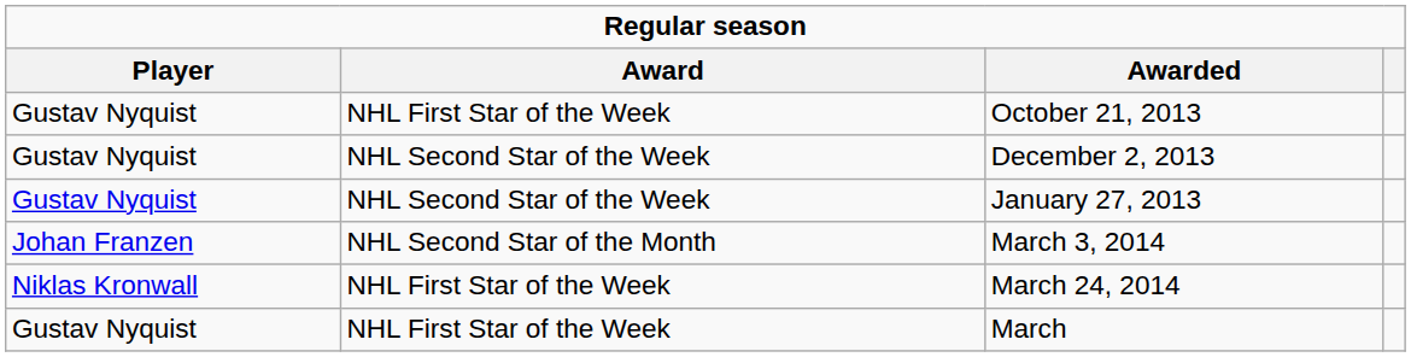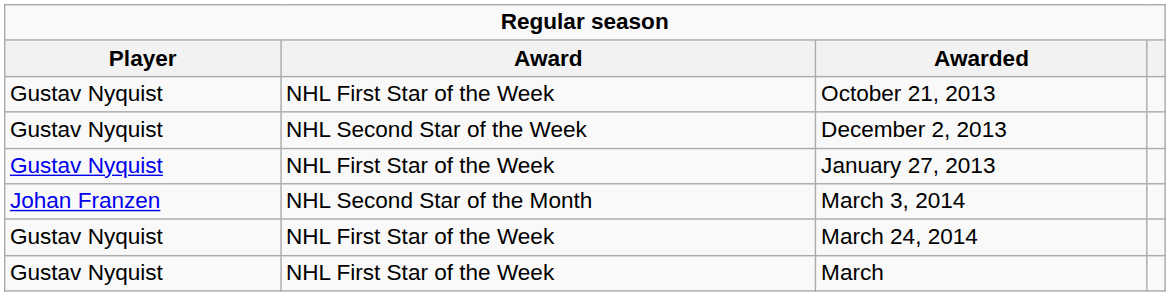 <table class="wikitable" style="width:52%;">
 <tr>
 <td colspan="10" style="text-align:center;"><strong>Regular season</strong></td>
 </tr>
 <tr>
 <th>Player</th>
 <th>Award</th>
 <th>Awarded</th>
 <th></th>
 </tr>
 <tr>
 <td>Gustav Nyquist</td>
 <td>NHL First Star of the Week</td>
 <td>October 21, 2013</td>
 <td></td>
 </tr>
 <tr>
 <td>Gustav Nyquist</td>
 <td>NHL Second Star of the Week</td>
 <td>December 2, 2013</td>
 <td></td>
 </tr>
 <tr>
 <td><a href='#'>Gustav Nyquist</a></td>
-<td>NHL Second Star of the Week</td>
+<td>NHL First Star of the Week</td>
 <td>January 27, 2013</td>
 <td></td>
 </tr>
 <tr>
 <td><a href='#'>Johan Franzen</a></td>
 <td>NHL Second Star of the Month</td>
 <td>March 3, 2014</td>
 <td></td>
 </tr>
 <tr>
-<td><a href='#'>Niklas Kronwall</a></td>
+<td>Gustav Nyquist</td>
 <td>NHL First Star of the Week</td>
 <td>March 24, 2014</td>
 <td></td>
 </tr>
 <tr>
 <td>Gustav Nyquist</td>
 <td>NHL First Star of the Week</td>
 <td>March</td>
 <td></td>
 </tr>
 </table>
